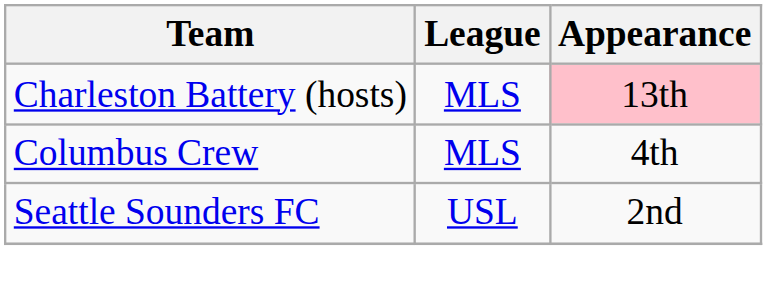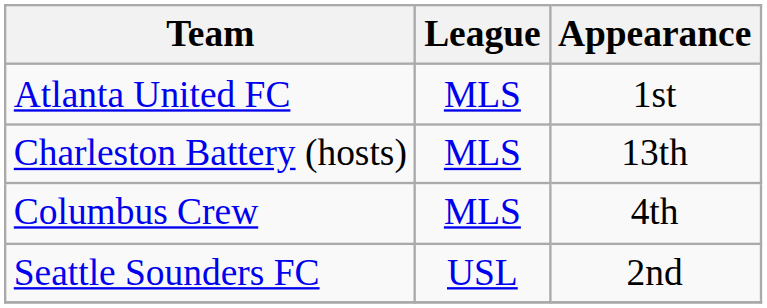 <table class="wikitable sortable" style="text-align:center">
 <tr>
 <th>Team</th>
 <th>League</th>
 <th>Appearance</th>
 </tr>
 <tr>
+<td style="text-align:left;"> <a href='#'>Atlanta United FC</a></td>
+<td><a href='#'>MLS</a></td>
+<td>1st</td>
+</tr>
+<tr>
 <td style="text-align:left;"> <a href='#'>Charleston Battery</a> (hosts)</td>
 <td><a href='#'>MLS</a></td>
-<td style="background: pink;">13th</td>
+<td>13th</td>
 </tr>
 <tr>
 <td style="text-align:left;"> <a href='#'>Columbus Crew</a></td>
 <td><a href='#'>MLS</a></td>
 <td>4th</td>
 </tr>
 <tr>
 <td style="text-align:left;"> <a href='#'>Seattle Sounders FC</a></td>
 <td><a href='#'>USL</a></td>
 <td>2nd</td>
 </tr>
 <tr>
 </tr>
 </table>
